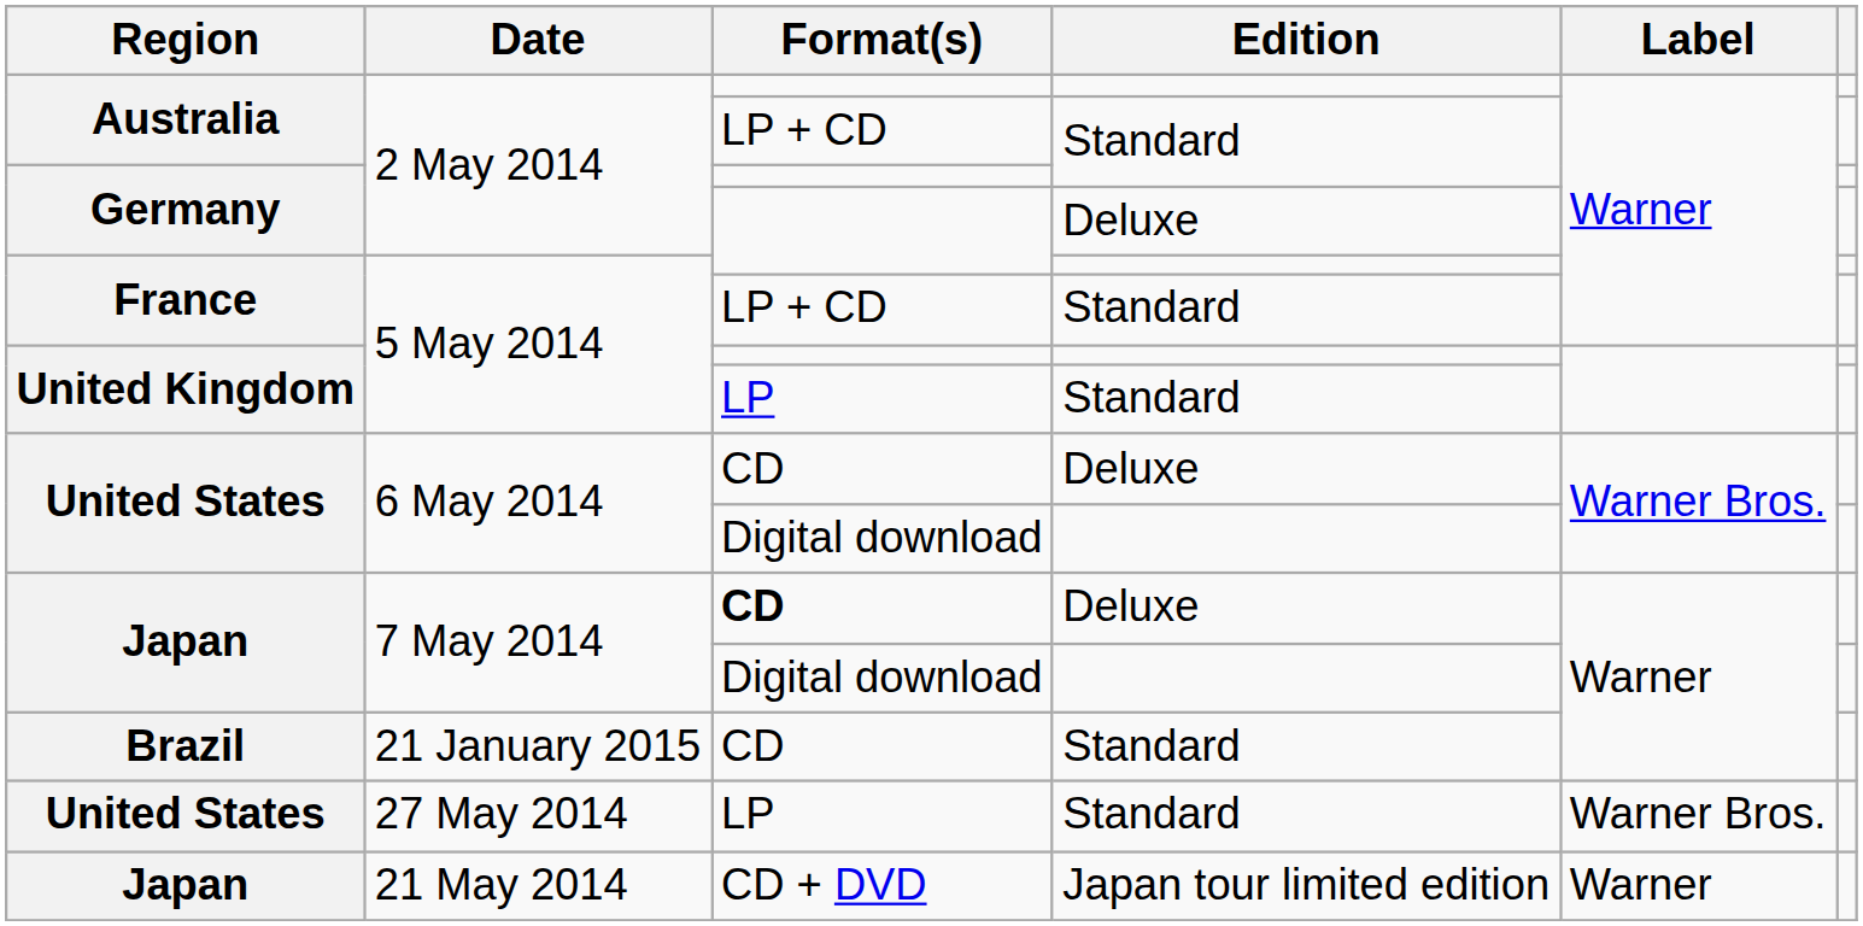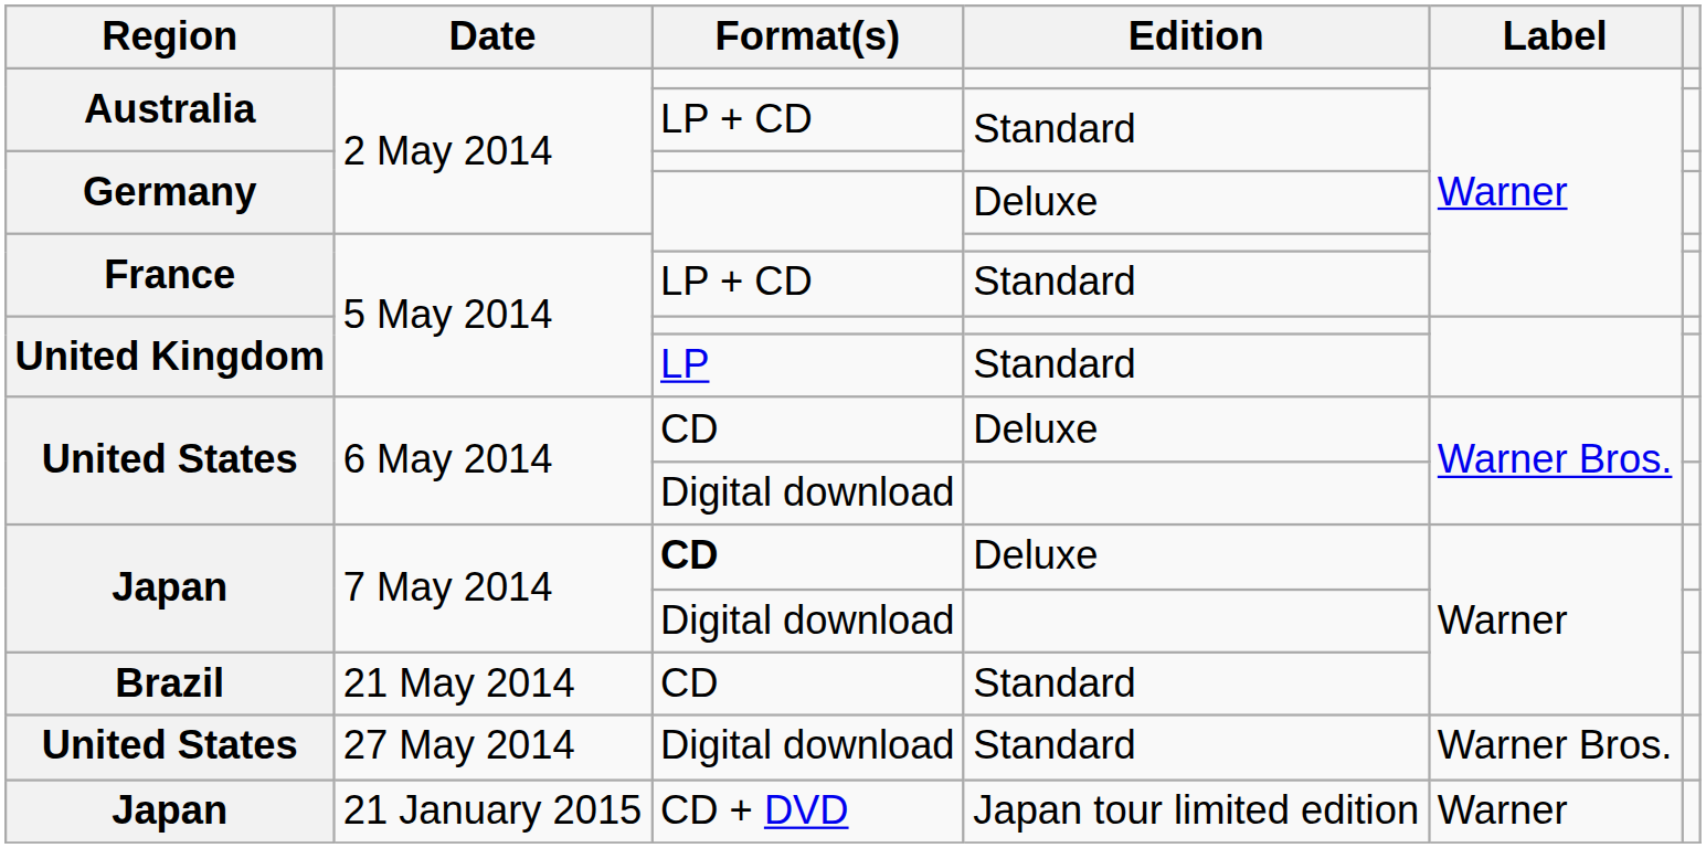 <table class="wikitable plainrowheaders">
 <tr>
 <th scope="col">Region</th>
 <th scope="col">Date</th>
 <th scope="col">Format(s)</th>
 <th scope="col">Edition</th>
 <th scope="col">Label</th>
 <th scope="col"></th>
 </tr>
 <tr>
 <th scope="row" rowspan="2">Australia</th>
 <td rowspan="4">2 May 2014</td>
 <td></td>
 <td></td>
 <td rowspan="6"><a href='#'>Warner</a></td>
 <td align="center"></td>
 </tr>
 <tr>
 <td>LP + CD</td>
 <td rowspan="2">Standard</td>
 <td align="center"></td>
 </tr>
 <tr>
 <th scope="row" rowspan="2">Germany</th>
 <td></td>
 <td align="center"></td>
 </tr>
 <tr>
 <td rowspan="2"></td>
 <td>Deluxe</td>
 <td align="center"></td>
 </tr>
 <tr>
 <th scope="row" rowspan="2">France</th>
 <td rowspan="4">5 May 2014</td>
 <td></td>
 <td align="center"></td>
 </tr>
 <tr>
 <td>LP + CD</td>
 <td>Standard</td>
 <td align="center"></td>
 </tr>
 <tr>
 <th scope="row" rowspan="2">United Kingdom</th>
 <td></td>
 <td></td>
 <td rowspan="2"></td>
 <td align="center"></td>
 </tr>
 <tr>
 <td><a href='#'>LP</a></td>
 <td>Standard</td>
 <td align="center"></td>
 </tr>
 <tr>
 <th scope="row" rowspan="2">United States</th>
 <td rowspan="2">6 May 2014</td>
 <td>CD</td>
 <td>Deluxe</td>
 <td rowspan="2"><a href='#'>Warner Bros.</a></td>
 <td align="center"></td>
 </tr>
 <tr>
 <td>Digital download</td>
 <td></td>
 <td align="center"></td>
 </tr>
 <tr>
 <th scope="row" rowspan="2">Japan</th>
 <td rowspan="2">7 May 2014</td>
 <td><strong>CD</strong></td>
 <td>Deluxe</td>
 <td rowspan="3">Warner</td>
 <td align="center"></td>
 </tr>
 <tr>
 <td>Digital download</td>
 <td></td>
 <td align="center"></td>
 </tr>
 <tr>
 <th scope="row">Brazil</th>
-<td>21 January 2015</td>
+<td>21 May 2014</td>
 <td>CD</td>
 <td>Standard</td>
 <td align="center"></td>
 </tr>
 <tr>
 <th scope="row">United States</th>
 <td>27 May 2014</td>
-<td>LP</td>
+<td>Digital download</td>
 <td>Standard</td>
 <td>Warner Bros.</td>
 <td align="center"></td>
 </tr>
 <tr>
 <th scope="row">Japan</th>
-<td>21 May 2014</td>
+<td>21 January 2015</td>
 <td>CD + <a href='#'>DVD</a></td>
 <td>Japan tour limited edition</td>
 <td>Warner</td>
 <td align="center"></td>
 </tr>
 </table>
